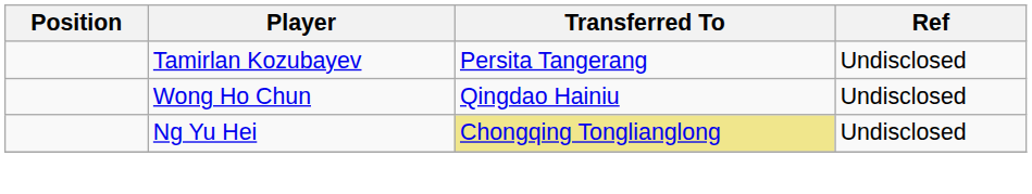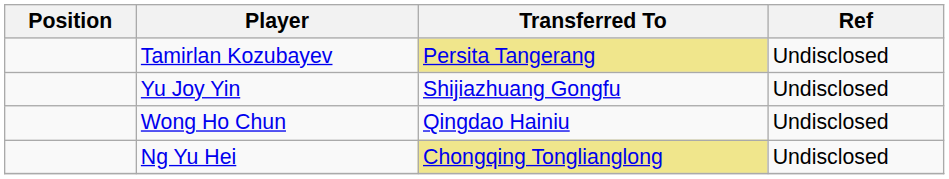 <table class="wikitable sortable" style="width:80%; text-align:center; font-size:100%; text-align:left;">
 <tr>
 <th>Position</th>
 <th>Player</th>
 <th>Transferred To</th>
 <th>Ref</th>
 </tr>
 <tr>
 <td></td>
 <td> <a href='#'>Tamirlan Kozubayev</a></td>
-<td> <a href='#'>Persita Tangerang</a></td>
+<td style="background: khaki;"> <a href='#'>Persita Tangerang</a></td>
 <td>Undisclosed</td>
+</tr>
+<tr>
+<td></td>
+<td> <a href='#'>Yu Joy Yin</a></td>
+<td> <a href='#'>Shijiazhuang Gongfu</a></td>
+<td>Undisclosed </td>
 </tr>
 <tr>
 <td></td>
 <td> <a href='#'>Wong Ho Chun</a></td>
 <td> <a href='#'>Qingdao Hainiu</a></td>
 <td>Undisclosed </td>
 </tr>
 <tr>
 <td></td>
 <td> <a href='#'>Ng Yu Hei</a></td>
 <td style="background: khaki;"> <a href='#'>Chongqing Tonglianglong</a></td>
 <td>Undisclosed </td>
 </tr>
 <tr>
 </tr>
 </table>
